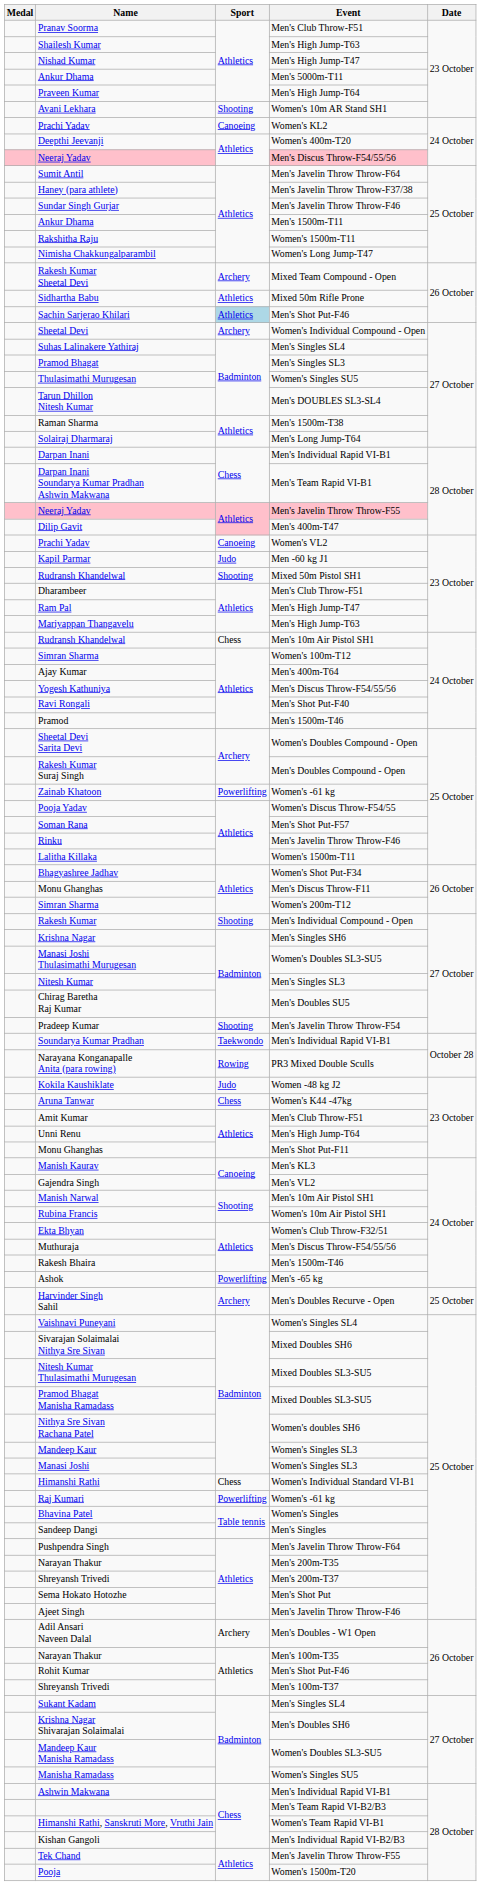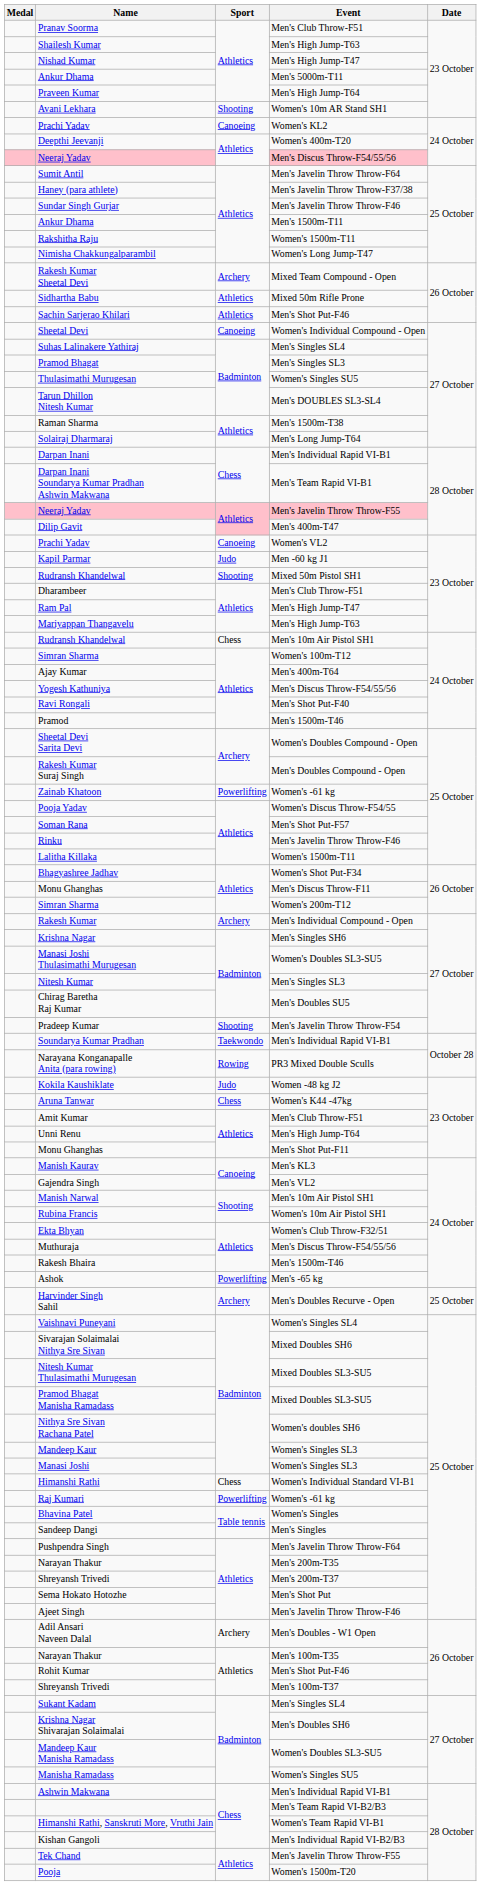 <table class="wikitable sortable collapsible"  style="font-size:85%">
 <tr>
 <th>Medal</th>
 <th>Name</th>
 <th>Sport</th>
 <th>Event</th>
 <th>Date</th>
 </tr>
 <tr>
 <td></td>
 <td><a href='#'>Pranav Soorma</a></td>
 <td rowspan="5"><a href='#'>Athletics</a></td>
 <td>Men's Club Throw-F51</td>
 <td rowspan="6">23 October</td>
 </tr>
 <tr>
 <td></td>
 <td><a href='#'>Shailesh Kumar</a></td>
 <td>Men's High Jump-T63</td>
 </tr>
 <tr>
 <td></td>
 <td><a href='#'>Nishad Kumar</a></td>
 <td>Men's High Jump-T47</td>
 </tr>
 <tr>
 <td></td>
 <td><a href='#'>Ankur Dhama</a></td>
 <td>Men's 5000m-T11</td>
 </tr>
 <tr>
 <td></td>
 <td><a href='#'>Praveen Kumar</a></td>
 <td>Men's High Jump-T64</td>
 </tr>
 <tr>
 <td></td>
 <td><a href='#'>Avani Lekhara</a></td>
 <td><a href='#'>Shooting</a></td>
 <td>Women's 10m AR Stand SH1</td>
 </tr>
 <tr>
 <td></td>
 <td><a href='#'>Prachi Yadav</a></td>
 <td><a href='#'>Canoeing</a></td>
 <td>Women's KL2</td>
 <td rowspan="3">24 October</td>
 </tr>
 <tr>
 <td></td>
 <td><a href='#'>Deepthi Jeevanji</a></td>
 <td rowspan="2"><a href='#'>Athletics</a></td>
 <td>Women's 400m-T20</td>
 </tr>
 <tr bgcolor=pink>
 <td></td>
 <td><a href='#'>Neeraj Yadav</a></td>
 <td>Men's Discus Throw-F54/55/56</td>
 </tr>
 <tr>
 <td></td>
 <td><a href='#'>Sumit Antil</a></td>
 <td rowspan="6"><a href='#'>Athletics</a></td>
 <td>Men's Javelin Throw Throw-F64</td>
 <td rowspan="6">25 October</td>
 </tr>
 <tr>
 <td></td>
 <td><a href='#'>Haney (para athlete)</a></td>
 <td>Men's Javelin Throw Throw-F37/38</td>
 </tr>
 <tr>
 <td></td>
 <td><a href='#'>Sundar Singh Gurjar</a></td>
 <td>Men's Javelin Throw Throw-F46</td>
 </tr>
 <tr>
 <td></td>
 <td><a href='#'>Ankur Dhama</a></td>
 <td>Men's 1500m-T11</td>
 </tr>
 <tr>
 <td></td>
 <td><a href='#'>Rakshitha Raju</a></td>
 <td>Women's 1500m-T11</td>
 </tr>
 <tr>
 <td></td>
 <td><a href='#'>Nimisha Chakkungalparambil</a></td>
 <td>Women's Long Jump-T47</td>
 </tr>
 <tr>
 <td></td>
 <td><a href='#'>Rakesh Kumar</a><br><a href='#'>Sheetal Devi</a></td>
 <td><a href='#'>Archery</a></td>
 <td>Mixed Team Compound - Open</td>
 <td rowspan=3>26 October</td>
 </tr>
 <tr>
 <td></td>
 <td><a href='#'>Sidhartha Babu</a></td>
 <td><a href='#'>Athletics</a></td>
 <td>Mixed 50m Rifle Prone</td>
 </tr>
 <tr>
 <td></td>
 <td><a href='#'>Sachin Sarjerao Khilari</a></td>
-<td style="background: lightblue;"><a href='#'>Athletics</a></td>
+<td><a href='#'>Athletics</a></td>
 <td>Men's Shot Put-F46</td>
 </tr>
 <tr>
 <td></td>
 <td><a href='#'>Sheetal Devi</a></td>
-<td><a href='#'>Archery</a></td>
+<td><a href='#'>Canoeing</a></td>
 <td>Women's Individual Compound - Open</td>
 <td rowspan="7">27 October</td>
 </tr>
 <tr>
 <td></td>
 <td><a href='#'>Suhas Lalinakere Yathiraj</a></td>
 <td rowspan="4"><a href='#'>Badminton</a></td>
 <td>Men's Singles SL4</td>
 </tr>
 <tr>
 <td></td>
 <td><a href='#'>Pramod Bhagat</a></td>
 <td>Men's Singles SL3</td>
 </tr>
 <tr>
 <td></td>
 <td><a href='#'>Thulasimathi Murugesan</a></td>
 <td>Women's Singles SU5</td>
 </tr>
 <tr>
 <td></td>
 <td><a href='#'>Tarun Dhillon</a><br><a href='#'>Nitesh Kumar</a></td>
 <td>Men's DOUBLES SL3-SL4</td>
 </tr>
 <tr>
 <td></td>
 <td>Raman Sharma</td>
 <td rowspan="2"><a href='#'>Athletics</a></td>
 <td>Men's 1500m-T38</td>
 </tr>
 <tr>
 <td></td>
 <td><a href='#'>Solairaj Dharmaraj</a></td>
 <td>Men's Long Jump-T64</td>
 </tr>
 <tr>
 <td></td>
 <td><a href='#'>Darpan Inani</a></td>
 <td rowspan="2"><a href='#'>Chess</a></td>
 <td>Men's Individual Rapid VI-B1</td>
 <td rowspan="4">28 October</td>
 </tr>
 <tr>
 <td></td>
 <td><a href='#'>Darpan Inani</a><br><a href='#'>Soundarya Kumar Pradhan</a><br><a href='#'>Ashwin Makwana</a></td>
 <td>Men's Team Rapid VI-B1</td>
 </tr>
 <tr bgcolor=pink>
 <td></td>
 <td><a href='#'>Neeraj Yadav</a></td>
 <td rowspan="2"><a href='#'>Athletics</a></td>
 <td>Men's Javelin Throw Throw-F55</td>
 </tr>
 <tr>
 <td></td>
 <td><a href='#'>Dilip Gavit</a></td>
 <td>Men's 400m-T47</td>
 </tr>
 <tr>
 <td></td>
 <td><a href='#'>Prachi Yadav</a></td>
 <td><a href='#'>Canoeing</a></td>
 <td>Women's VL2</td>
 <td rowspan="6">23 October</td>
 </tr>
 <tr>
 <td></td>
 <td><a href='#'>Kapil Parmar</a></td>
 <td><a href='#'>Judo</a></td>
 <td>Men -60 kg J1</td>
 </tr>
 <tr>
 <td></td>
 <td><a href='#'>Rudransh Khandelwal</a></td>
 <td><a href='#'>Shooting</a></td>
 <td>Mixed 50m Pistol SH1</td>
 </tr>
 <tr>
 <td></td>
 <td>Dharambeer</td>
 <td rowspan="3"><a href='#'>Athletics</a></td>
 <td>Men's Club Throw-F51</td>
 </tr>
 <tr>
 <td></td>
 <td><a href='#'>Ram Pal</a></td>
 <td>Men's High Jump-T47</td>
 </tr>
 <tr>
 <td></td>
 <td><a href='#'>Mariyappan Thangavelu</a></td>
 <td>Men's High Jump-T63</td>
 </tr>
 <tr>
 <td></td>
 <td><a href='#'>Rudransh Khandelwal</a></td>
 <td>Chess</td>
 <td>Men's 10m Air Pistol SH1</td>
 <td rowspan="6">24 October</td>
 </tr>
 <tr>
 <td></td>
 <td><a href='#'>Simran Sharma</a></td>
 <td rowspan="5"><a href='#'>Athletics</a></td>
 <td>Women's 100m-T12</td>
 </tr>
 <tr>
 <td></td>
 <td>Ajay Kumar</td>
 <td>Men's 400m-T64</td>
 </tr>
 <tr>
 <td></td>
 <td><a href='#'>Yogesh Kathuniya</a></td>
 <td>Men's Discus Throw-F54/55/56</td>
 </tr>
 <tr>
 <td></td>
 <td><a href='#'>Ravi Rongali</a></td>
 <td>Men's Shot Put-F40</td>
 </tr>
 <tr>
 <td></td>
 <td>Pramod</td>
 <td>Men's 1500m-T46</td>
 </tr>
 <tr>
 <td></td>
 <td><a href='#'>Sheetal Devi</a><br><a href='#'>Sarita Devi</a></td>
 <td rowspan="2"><a href='#'>Archery</a></td>
 <td>Women's Doubles Compound - Open</td>
 <td rowspan="7">25 October</td>
 </tr>
 <tr>
 <td></td>
 <td><a href='#'>Rakesh Kumar</a><br>Suraj Singh</td>
 <td>Men's Doubles Compound - Open</td>
 </tr>
 <tr>
 <td></td>
 <td><a href='#'>Zainab Khatoon</a></td>
 <td><a href='#'>Powerlifting</a></td>
 <td>Women's -61 kg</td>
 </tr>
 <tr>
 <td></td>
 <td><a href='#'>Pooja Yadav</a></td>
 <td rowspan=4><a href='#'>Athletics</a></td>
 <td>Women's Discus Throw-F54/55</td>
 </tr>
 <tr>
 <td></td>
 <td><a href='#'>Soman Rana</a></td>
 <td>Men's Shot Put-F57</td>
 </tr>
 <tr>
 <td></td>
 <td><a href='#'>Rinku</a></td>
 <td>Men's Javelin Throw Throw-F46</td>
 </tr>
 <tr>
 <td></td>
 <td><a href='#'>Lalitha Killaka</a></td>
 <td>Women's 1500m-T11</td>
 </tr>
 <tr>
 <td></td>
 <td><a href='#'>Bhagyashree Jadhav</a></td>
 <td rowspan=3><a href='#'>Athletics</a></td>
 <td>Women's Shot Put-F34</td>
 <td rowspan=3>26 October</td>
 </tr>
 <tr>
 <td></td>
 <td>Monu Ghanghas</td>
 <td>Men's Discus Throw-F11</td>
 </tr>
 <tr>
 <td></td>
 <td><a href='#'>Simran Sharma</a></td>
 <td>Women's 200m-T12</td>
 </tr>
 <tr>
 <td></td>
 <td><a href='#'>Rakesh Kumar</a></td>
-<td><a href='#'>Shooting</a></td>
+<td><a href='#'>Archery</a></td>
 <td>Men's Individual Compound - Open</td>
 <td rowspan="6">27 October</td>
 </tr>
 <tr>
 <td></td>
 <td><a href='#'>Krishna Nagar</a></td>
 <td rowspan="4"><a href='#'>Badminton</a></td>
 <td>Men's Singles SH6</td>
 </tr>
 <tr>
 <td></td>
 <td><a href='#'>Manasi Joshi</a><br><a href='#'>Thulasimathi Murugesan</a></td>
 <td>Women's Doubles SL3-SU5</td>
 </tr>
 <tr>
 <td></td>
 <td><a href='#'>Nitesh Kumar</a></td>
 <td>Men's Singles SL3</td>
 </tr>
 <tr>
 <td></td>
 <td>Chirag Baretha<br>Raj Kumar</td>
 <td>Men's Doubles SU5</td>
 </tr>
 <tr>
 <td></td>
 <td>Pradeep Kumar</td>
 <td><a href='#'>Shooting</a></td>
 <td>Men's Javelin Throw Throw-F54</td>
 </tr>
 <tr>
 <td></td>
 <td><a href='#'>Soundarya Kumar Pradhan</a></td>
 <td><a href='#'>Taekwondo</a></td>
 <td>Men's Individual Rapid VI-B1</td>
 <td rowspan=2>October 28</td>
 </tr>
 <tr>
 <td></td>
 <td>Narayana Konganapalle<br><a href='#'>Anita (para rowing)</a></td>
 <td><a href='#'>Rowing</a></td>
 <td>PR3 Mixed Double Sculls</td>
 </tr>
 <tr>
 <td></td>
 <td><a href='#'>Kokila Kaushiklate</a></td>
 <td><a href='#'>Judo</a></td>
 <td>Women -48 kg J2</td>
 <td rowspan="5">23 October</td>
 </tr>
 <tr>
 <td></td>
 <td><a href='#'>Aruna Tanwar</a></td>
 <td><a href='#'>Chess</a></td>
 <td>Women's K44 -47kg</td>
 </tr>
 <tr>
 <td></td>
 <td>Amit Kumar</td>
 <td rowspan="3"><a href='#'>Athletics</a></td>
 <td>Men's Club Throw-F51</td>
 </tr>
 <tr>
 <td></td>
 <td>Unni Renu</td>
 <td>Men's High Jump-T64</td>
 </tr>
 <tr>
 <td></td>
 <td>Monu Ghanghas</td>
 <td>Men's Shot Put-F11</td>
 </tr>
 <tr>
 <td></td>
 <td><a href='#'>Manish Kaurav</a></td>
 <td rowspan="2"><a href='#'>Canoeing</a></td>
 <td>Men's KL3</td>
 <td rowspan="8">24 October</td>
 </tr>
 <tr>
 <td></td>
 <td>Gajendra Singh</td>
 <td>Men's VL2</td>
 </tr>
 <tr>
 <td></td>
 <td><a href='#'>Manish Narwal</a></td>
 <td rowspan="2"><a href='#'>Shooting</a></td>
 <td>Men's 10m Air Pistol SH1</td>
 </tr>
 <tr>
 <td></td>
 <td><a href='#'>Rubina Francis</a></td>
 <td>Women's 10m Air Pistol SH1</td>
 </tr>
 <tr>
 <td></td>
 <td><a href='#'>Ekta Bhyan</a></td>
 <td rowspan="3"><a href='#'>Athletics</a></td>
 <td>Women's Club Throw-F32/51</td>
 </tr>
 <tr>
 <td></td>
 <td>Muthuraja</td>
 <td>Men's Discus Throw-F54/55/56</td>
 </tr>
 <tr>
 <td></td>
 <td>Rakesh Bhaira</td>
 <td>Men's 1500m-T46</td>
 </tr>
 <tr>
 <td></td>
 <td>Ashok</td>
 <td><a href='#'>Powerlifting</a></td>
 <td>Men's -65 kg</td>
 </tr>
 <tr>
 <td></td>
 <td><a href='#'>Harvinder Singh</a><br>Sahil</td>
 <td><a href='#'>Archery</a></td>
 <td>Men's Doubles Recurve - Open</td>
 <td>25 October</td>
 </tr>
 <tr>
 <td></td>
 <td><a href='#'>Vaishnavi Puneyani</a></td>
 <td rowspan="7"><a href='#'>Badminton</a></td>
 <td>Women's Singles SL4</td>
 <td rowspan="16">25 October</td>
 </tr>
 <tr>
 <td></td>
 <td>Sivarajan Solaimalai<br><a href='#'>Nithya Sre Sivan</a></td>
 <td>Mixed Doubles SH6</td>
 </tr>
 <tr>
 <td></td>
 <td><a href='#'>Nitesh Kumar</a><br><a href='#'>Thulasimathi Murugesan</a></td>
 <td>Mixed Doubles SL3-SU5</td>
 </tr>
 <tr>
 <td></td>
 <td><a href='#'>Pramod Bhagat</a><br><a href='#'>Manisha Ramadass</a></td>
 <td>Mixed Doubles SL3-SU5</td>
 </tr>
 <tr>
 <td></td>
 <td><a href='#'>Nithya Sre Sivan</a><br><a href='#'>Rachana Patel</a></td>
 <td>Women's doubles SH6</td>
 </tr>
 <tr>
 <td></td>
 <td><a href='#'>Mandeep Kaur</a></td>
 <td>Women's Singles SL3</td>
 </tr>
 <tr>
 <td></td>
 <td><a href='#'>Manasi Joshi</a></td>
 <td>Women's Singles SL3</td>
 </tr>
 <tr>
 <td></td>
 <td><a href='#'>Himanshi Rathi</a></td>
 <td>Chess</td>
 <td>Women's Individual Standard VI-B1</td>
 </tr>
 <tr>
 <td></td>
 <td><a href='#'>Raj Kumari</a></td>
 <td><a href='#'>Powerlifting</a></td>
 <td>Women's -61 kg</td>
 </tr>
 <tr>
 <td></td>
 <td><a href='#'>Bhavina Patel</a></td>
 <td rowspan=2><a href='#'>Table tennis</a></td>
 <td>Women's Singles</td>
 </tr>
 <tr>
 <td></td>
 <td>Sandeep Dangi</td>
 <td>Men's Singles</td>
 </tr>
 <tr>
 <td></td>
 <td>Pushpendra Singh</td>
 <td rowspan=5><a href='#'>Athletics</a></td>
 <td>Men's Javelin Throw Throw-F64</td>
 </tr>
 <tr>
 <td></td>
 <td>Narayan Thakur</td>
 <td>Men's 200m-T35</td>
 </tr>
 <tr>
 <td></td>
 <td>Shreyansh Trivedi</td>
 <td>Men's 200m-T37</td>
 </tr>
 <tr>
 <td></td>
 <td>Sema Hokato Hotozhe</td>
 <td>Men's Shot Put</td>
 </tr>
 <tr>
 <td></td>
 <td>Ajeet Singh</td>
 <td>Men's Javelin Throw Throw-F46</td>
 </tr>
 <tr>
 <td></td>
 <td>Adil Ansari<br>Naveen Dalal</td>
 <td>Archery</td>
 <td>Men's Doubles - W1 Open</td>
 <td rowspan=4>26 October</td>
 </tr>
 <tr>
 <td></td>
 <td>Narayan Thakur</td>
 <td rowspan=3>Athletics</td>
 <td>Men's 100m-T35</td>
 </tr>
 <tr>
 <td></td>
 <td>Rohit Kumar</td>
 <td>Men's Shot Put-F46</td>
 </tr>
 <tr>
 <td></td>
 <td>Shreyansh Trivedi</td>
 <td>Men's 100m-T37</td>
 </tr>
 <tr>
 <td></td>
 <td><a href='#'>Sukant Kadam</a></td>
 <td rowspan="4"><a href='#'>Badminton</a></td>
 <td>Men's Singles SL4</td>
 <td rowspan="4">27 October</td>
 </tr>
 <tr>
 <td></td>
 <td><a href='#'>Krishna Nagar</a><br>Shivarajan Solaimalai</td>
 <td>Men's Doubles SH6</td>
 </tr>
 <tr>
 <td></td>
 <td><a href='#'>Mandeep Kaur</a><br><a href='#'>Manisha Ramadass</a></td>
 <td>Women's Doubles SL3-SU5</td>
 </tr>
 <tr>
 <td></td>
 <td><a href='#'>Manisha Ramadass</a></td>
 <td>Women's Singles SU5</td>
 </tr>
 <tr>
 <td></td>
 <td><a href='#'>Ashwin Makwana</a></td>
 <td rowspan="4"><a href='#'>Chess</a></td>
 <td>Men's Individual Rapid VI-B1</td>
 <td rowspan="6">28 October</td>
 </tr>
 <tr>
 <td></td>
 <td></td>
 <td>Men's Team Rapid VI-B2/B3</td>
 </tr>
 <tr>
 <td></td>
 <td><a href='#'>Himanshi Rathi</a>, <a href='#'>Sanskruti More</a>, <a href='#'>Vruthi Jain</a></td>
 <td>Women's Team Rapid VI-B1</td>
 </tr>
 <tr>
 <td></td>
 <td>Kishan Gangoli</td>
 <td>Men's Individual Rapid VI-B2/B3</td>
 </tr>
 <tr>
 <td></td>
 <td><a href='#'>Tek Chand</a></td>
 <td rowspan="2"><a href='#'>Athletics</a></td>
 <td>Men's Javelin Throw Throw-F55</td>
 </tr>
 <tr>
 <td></td>
 <td><a href='#'>Pooja</a></td>
 <td>Women's 1500m-T20</td>
 </tr>
 </table>
